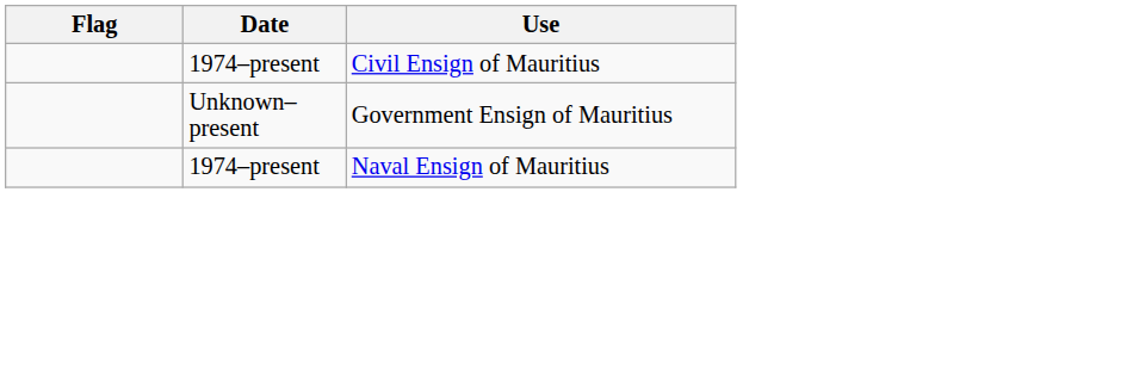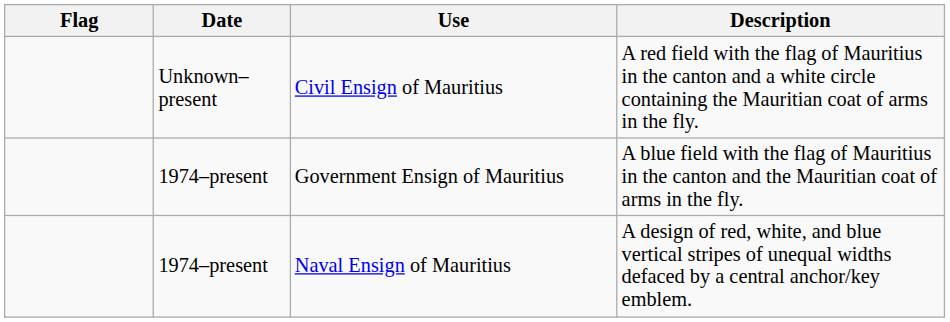 <table class="wikitable">
 <tr>
 <th style="width:110px;">Flag</th>
 <th style="width:100px;">Date</th>
 <th style="width:250px;">Use</th>
+<th style="width:250px;">Description</th>
+</tr>
+<tr>
+<td></td>
+<td>Unknown–present</td>
+<td><a href='#'>Civil Ensign</a> of Mauritius</td>
+<td>A red field with the flag of Mauritius in the canton and a white circle containing the Mauritian coat of arms in the fly.</td>
 </tr>
 <tr>
 <td></td>
 <td>1974–present</td>
-<td><a href='#'>Civil Ensign</a> of Mauritius</td>
-</tr>
-<tr>
-<td></td>
-<td>Unknown–present</td>
 <td>Government Ensign of Mauritius</td>
+<td>A blue field with the flag of Mauritius in the canton and the Mauritian coat of arms in the fly.</td>
 </tr>
 <tr>
 <td></td>
 <td>1974–present</td>
 <td><a href='#'>Naval Ensign</a> of Mauritius</td>
+<td>A design of red, white, and blue vertical stripes of unequal widths defaced by a central anchor/key emblem.</td>
 </tr>
 </table>
